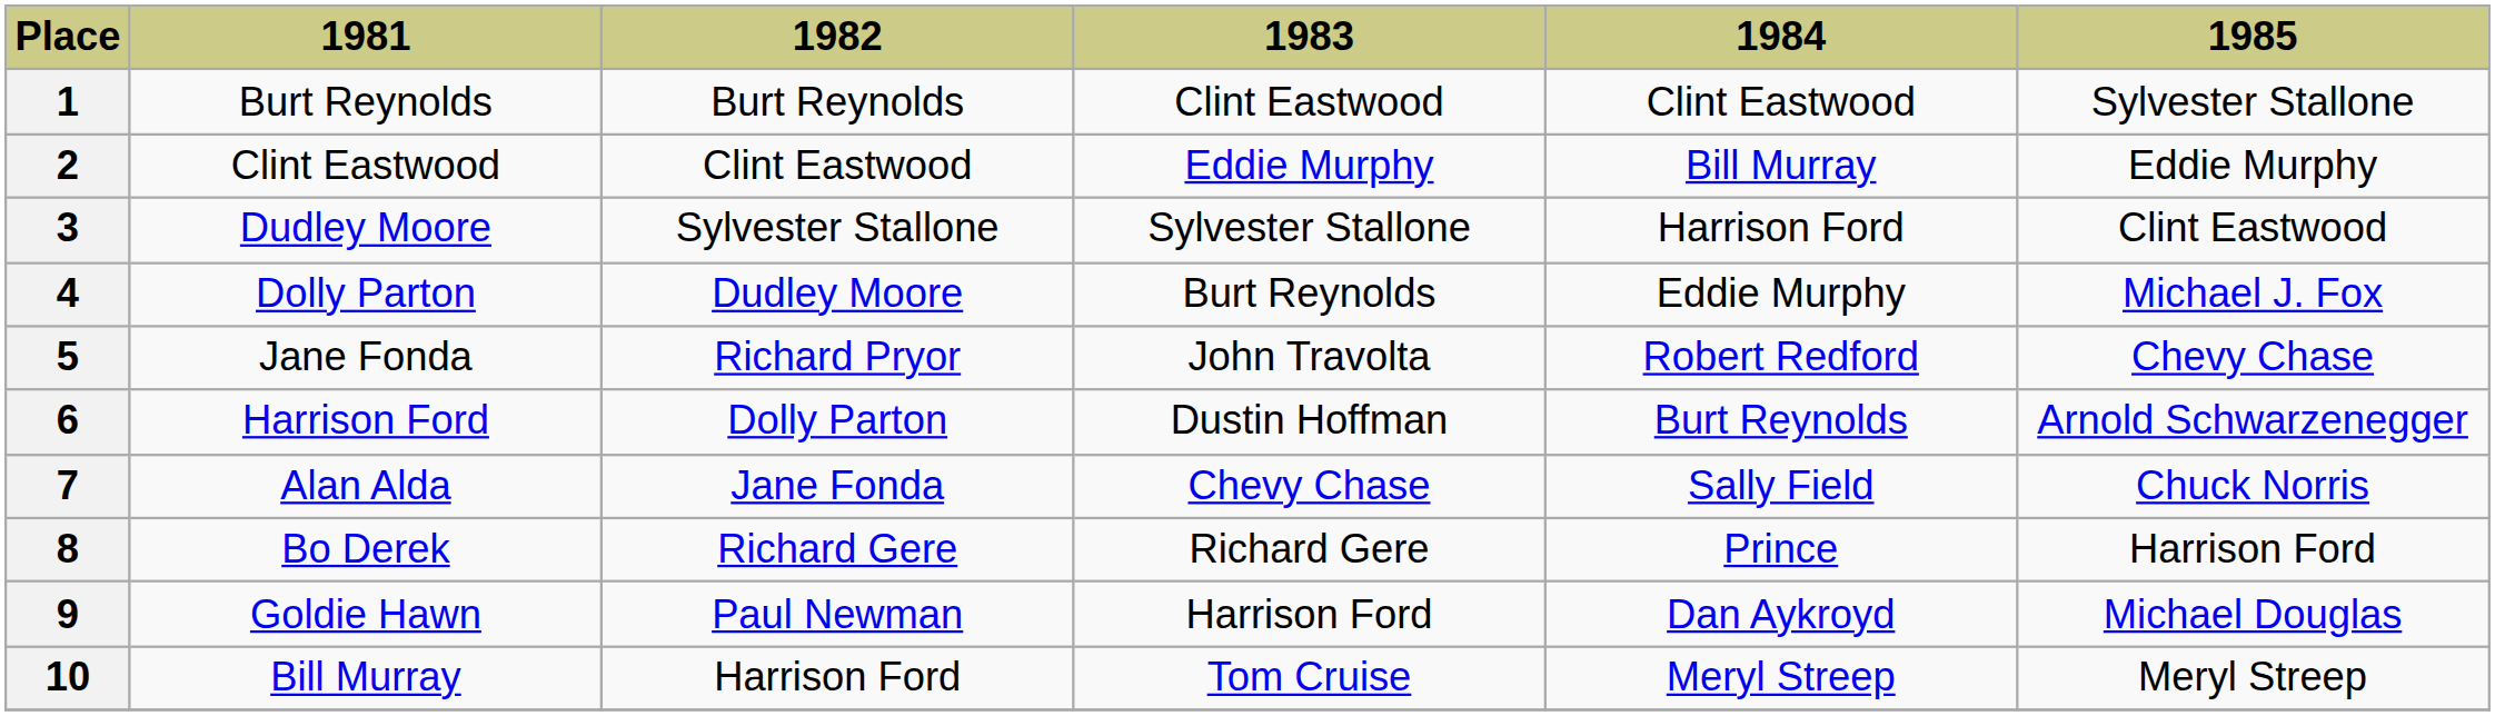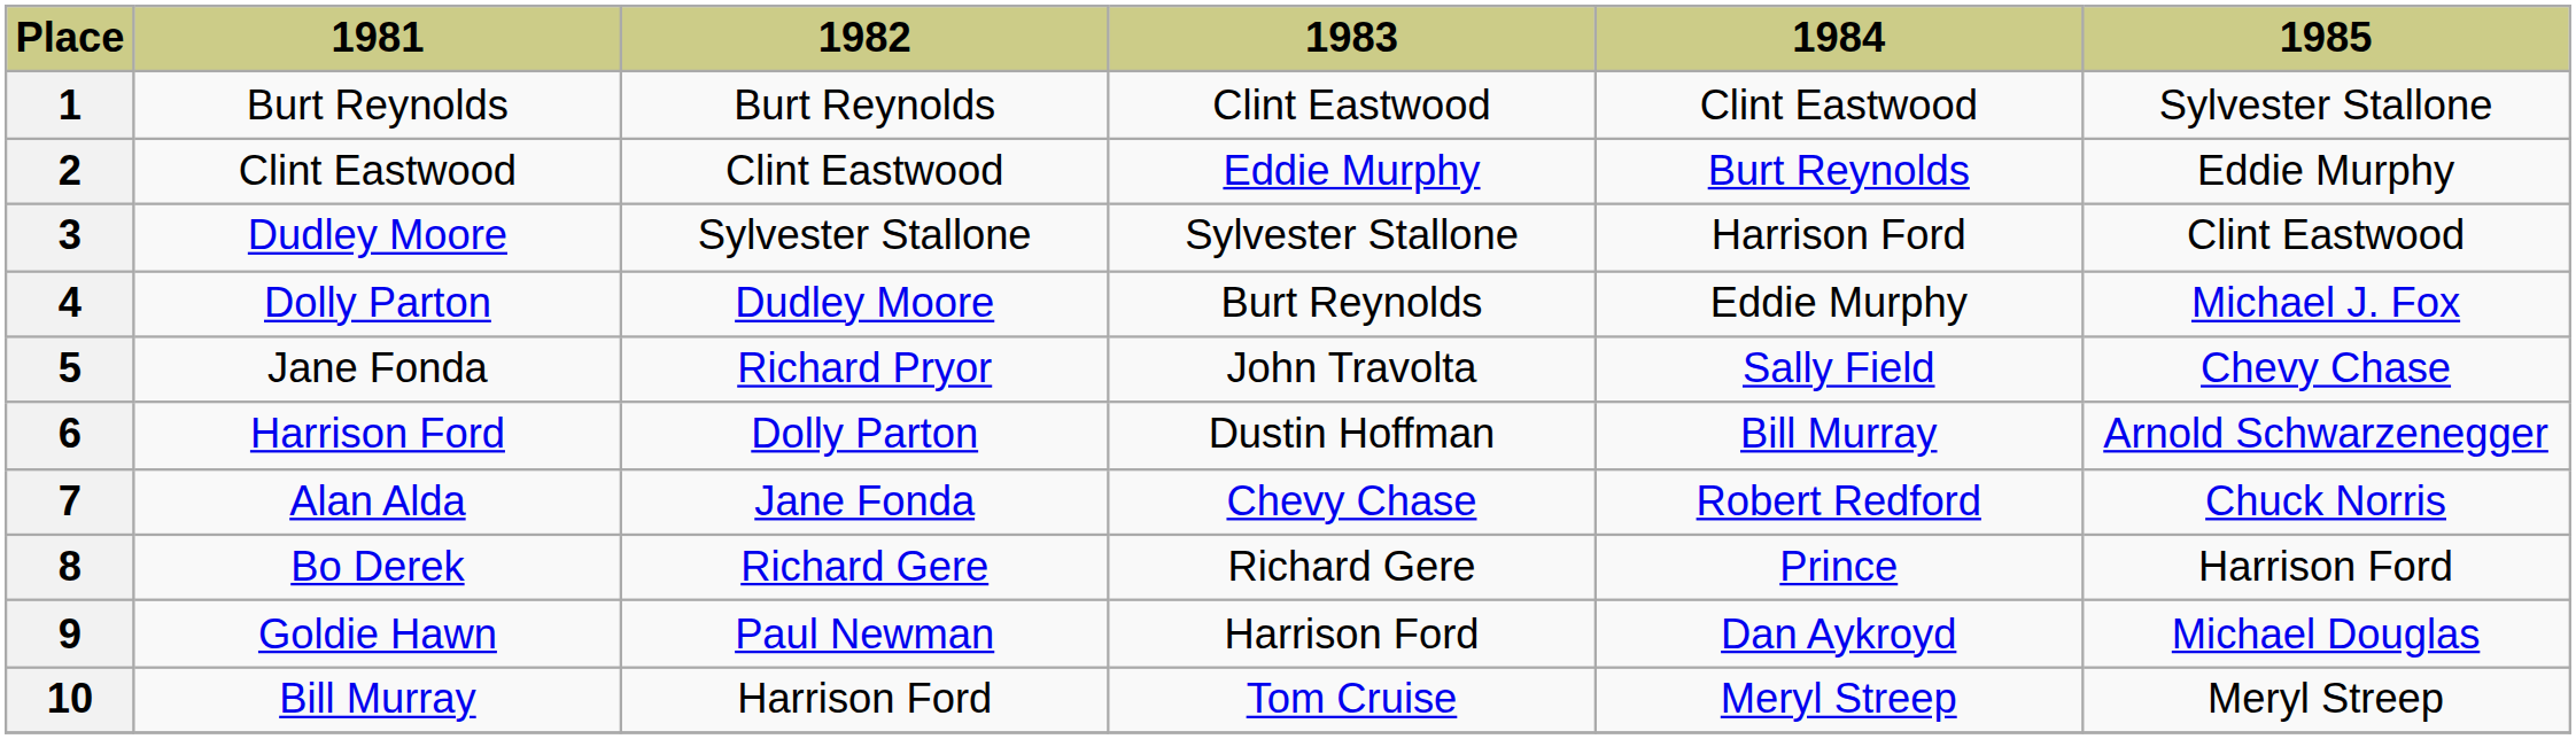 <table class="wikitable" style="text-align:center">
 <tr>
 <th scope="col" style="background:#CC8" width="5%">Place</th>
 <th scope="col" style="background:#CC8" width="19%">1981</th>
 <th scope="col" style="background:#CC8" width="19%">1982</th>
 <th scope="col" style="background:#CC8" width="19%">1983</th>
 <th scope="col" style="background:#CC8" width="19%">1984</th>
 <th scope="col" style="background:#CC8" width="19%">1985</th>
 </tr>
 <tr>
 <th scope="row">1</th>
 <td>Burt Reynolds</td>
 <td>Burt Reynolds</td>
 <td>Clint Eastwood</td>
 <td>Clint Eastwood</td>
 <td>Sylvester Stallone</td>
 </tr>
 <tr>
 <th scope="row">2</th>
 <td>Clint Eastwood</td>
 <td>Clint Eastwood</td>
 <td><a href='#'>Eddie Murphy</a></td>
-<td><a href='#'>Bill Murray</a></td>
+<td><a href='#'>Burt Reynolds</a></td>
 <td>Eddie Murphy</td>
 </tr>
 <tr>
 <th scope="row">3</th>
 <td><a href='#'>Dudley Moore</a></td>
 <td>Sylvester Stallone</td>
 <td>Sylvester Stallone</td>
 <td>Harrison Ford</td>
 <td>Clint Eastwood</td>
 </tr>
 <tr>
 <th scope="row">4</th>
 <td><a href='#'>Dolly Parton</a></td>
 <td><a href='#'>Dudley Moore</a></td>
 <td>Burt Reynolds</td>
 <td>Eddie Murphy</td>
 <td><a href='#'>Michael J. Fox</a></td>
 </tr>
 <tr>
 <th scope="row">5</th>
 <td>Jane Fonda</td>
 <td><a href='#'>Richard Pryor</a></td>
 <td>John Travolta</td>
-<td><a href='#'>Robert Redford</a></td>
+<td><a href='#'>Sally Field</a></td>
 <td><a href='#'>Chevy Chase</a></td>
 </tr>
 <tr>
 <th scope="row">6</th>
 <td><a href='#'>Harrison Ford</a></td>
 <td><a href='#'>Dolly Parton</a></td>
 <td>Dustin Hoffman</td>
-<td><a href='#'>Burt Reynolds</a></td>
+<td><a href='#'>Bill Murray</a></td>
 <td><a href='#'>Arnold Schwarzenegger</a></td>
 </tr>
 <tr>
 <th scope="row">7</th>
 <td><a href='#'>Alan Alda</a></td>
 <td><a href='#'>Jane Fonda</a></td>
 <td><a href='#'>Chevy Chase</a></td>
-<td><a href='#'>Sally Field</a></td>
+<td><a href='#'>Robert Redford</a></td>
 <td><a href='#'>Chuck Norris</a></td>
 </tr>
 <tr>
 <th scope="row">8</th>
 <td><a href='#'>Bo Derek</a></td>
 <td><a href='#'>Richard Gere</a></td>
 <td>Richard Gere</td>
 <td><a href='#'>Prince</a></td>
 <td>Harrison Ford</td>
 </tr>
 <tr>
 <th scope="row">9</th>
 <td><a href='#'>Goldie Hawn</a></td>
 <td><a href='#'>Paul Newman</a></td>
 <td>Harrison Ford</td>
 <td><a href='#'>Dan Aykroyd</a></td>
 <td><a href='#'>Michael Douglas</a></td>
 </tr>
 <tr>
 <th scope="row">10</th>
 <td><a href='#'>Bill Murray</a></td>
 <td>Harrison Ford</td>
 <td><a href='#'>Tom Cruise</a></td>
 <td><a href='#'>Meryl Streep</a></td>
 <td>Meryl Streep</td>
 </tr>
 <tr>
 </tr>
 </table>
